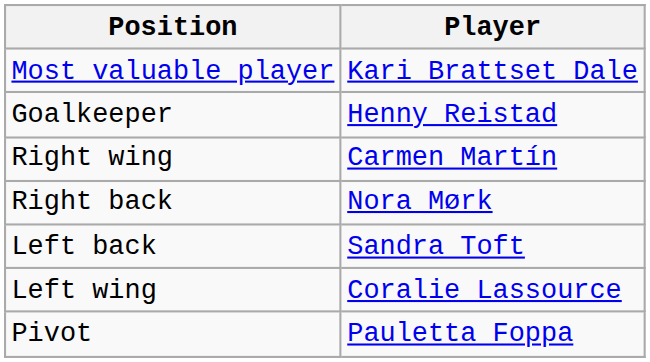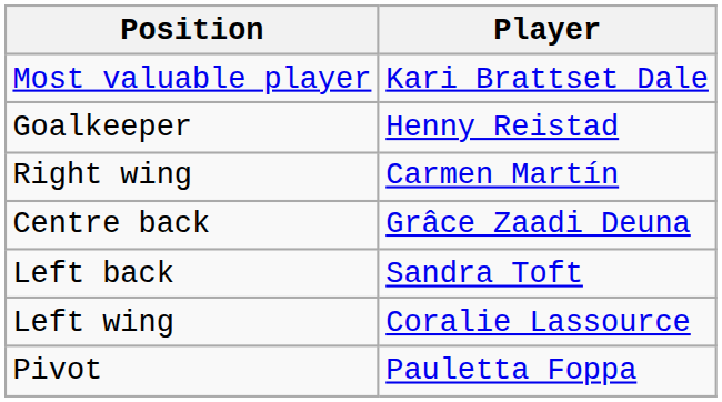 <table class="wikitable">
 <tr>
 <th>Position</th>
 <th>Player</th>
 </tr>
 <tr>
 <td><a href='#'>Most valuable player</a></td>
 <td> <a href='#'>Kari Brattset Dale</a></td>
 </tr>
 <tr>
 <td>Goalkeeper</td>
 <td> <a href='#'>Henny Reistad</a></td>
 </tr>
 <tr>
 <td>Right wing</td>
 <td> <a href='#'>Carmen Martín</a></td>
 </tr>
 <tr>
-<td>Right back</td>
-<td> <a href='#'>Nora Mørk</a></td>
+<td>Centre back</td>
+<td> <a href='#'>Grâce Zaadi Deuna</a></td>
 </tr>
 <tr>
 <td>Left back</td>
 <td> <a href='#'>Sandra Toft</a></td>
 </tr>
 <tr>
 <td>Left wing</td>
 <td> <a href='#'>Coralie Lassource</a></td>
 </tr>
 <tr>
 <td>Pivot</td>
 <td> <a href='#'>Pauletta Foppa</a></td>
 </tr>
 </table>
